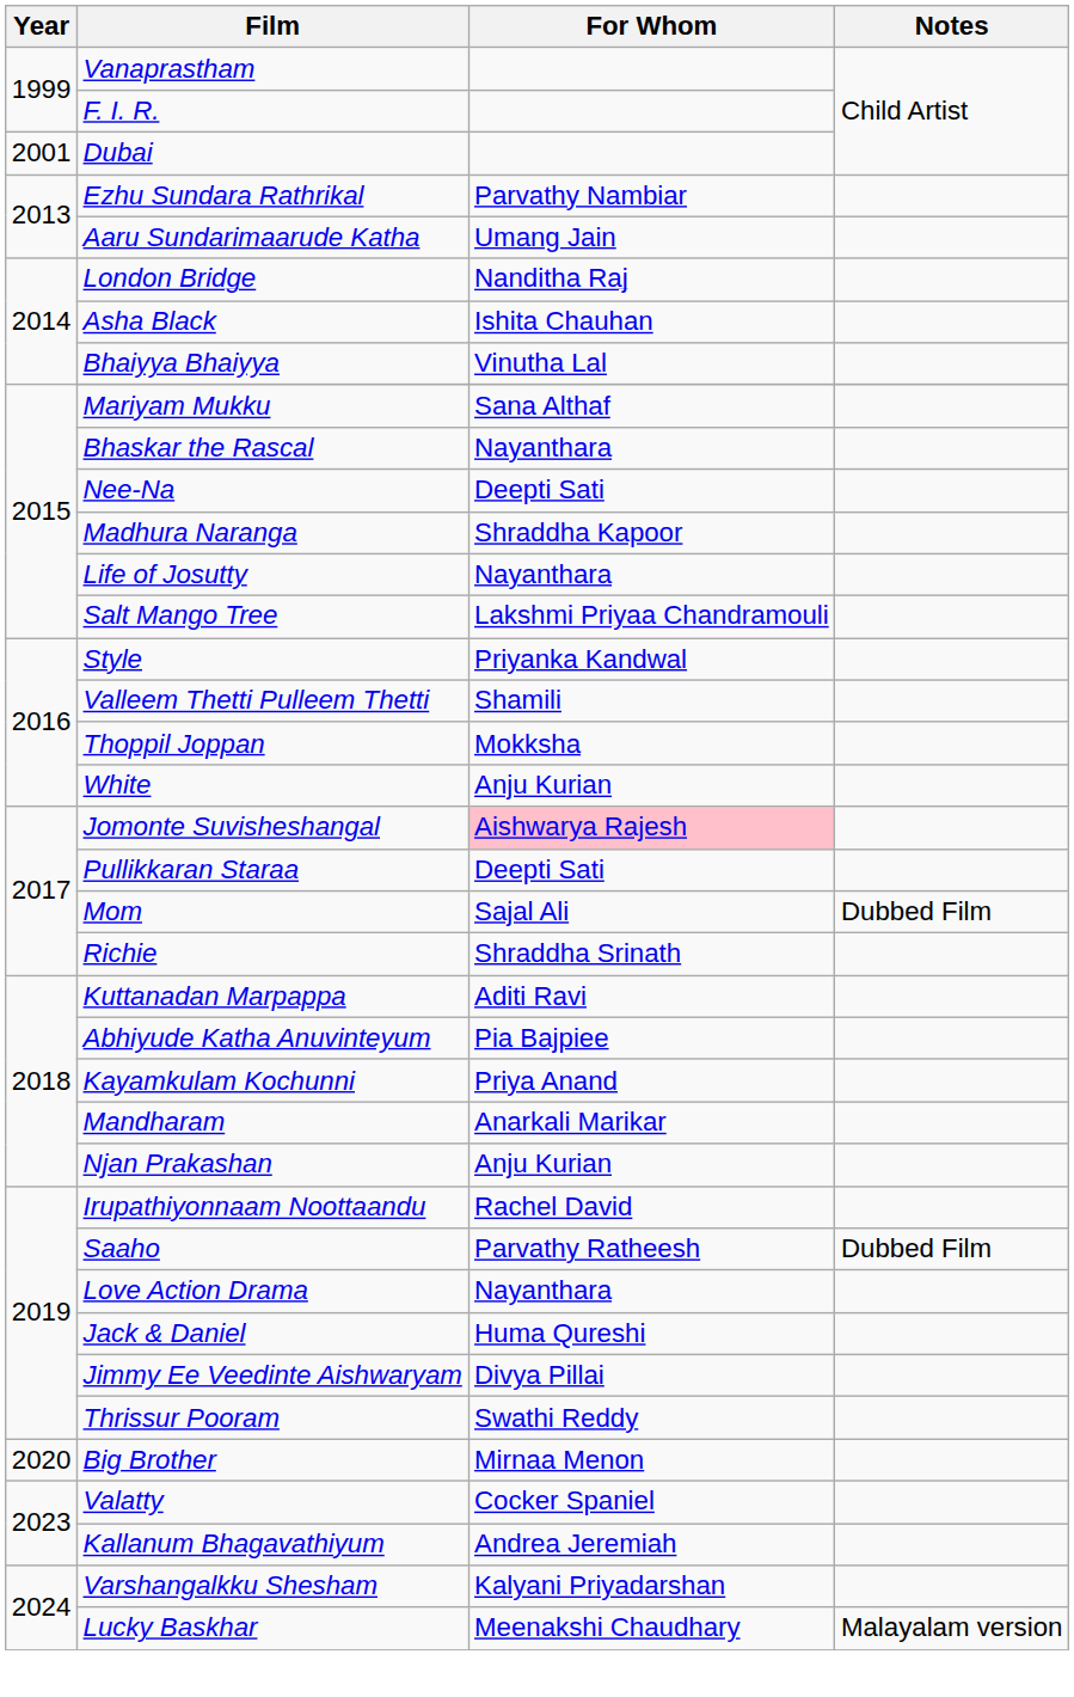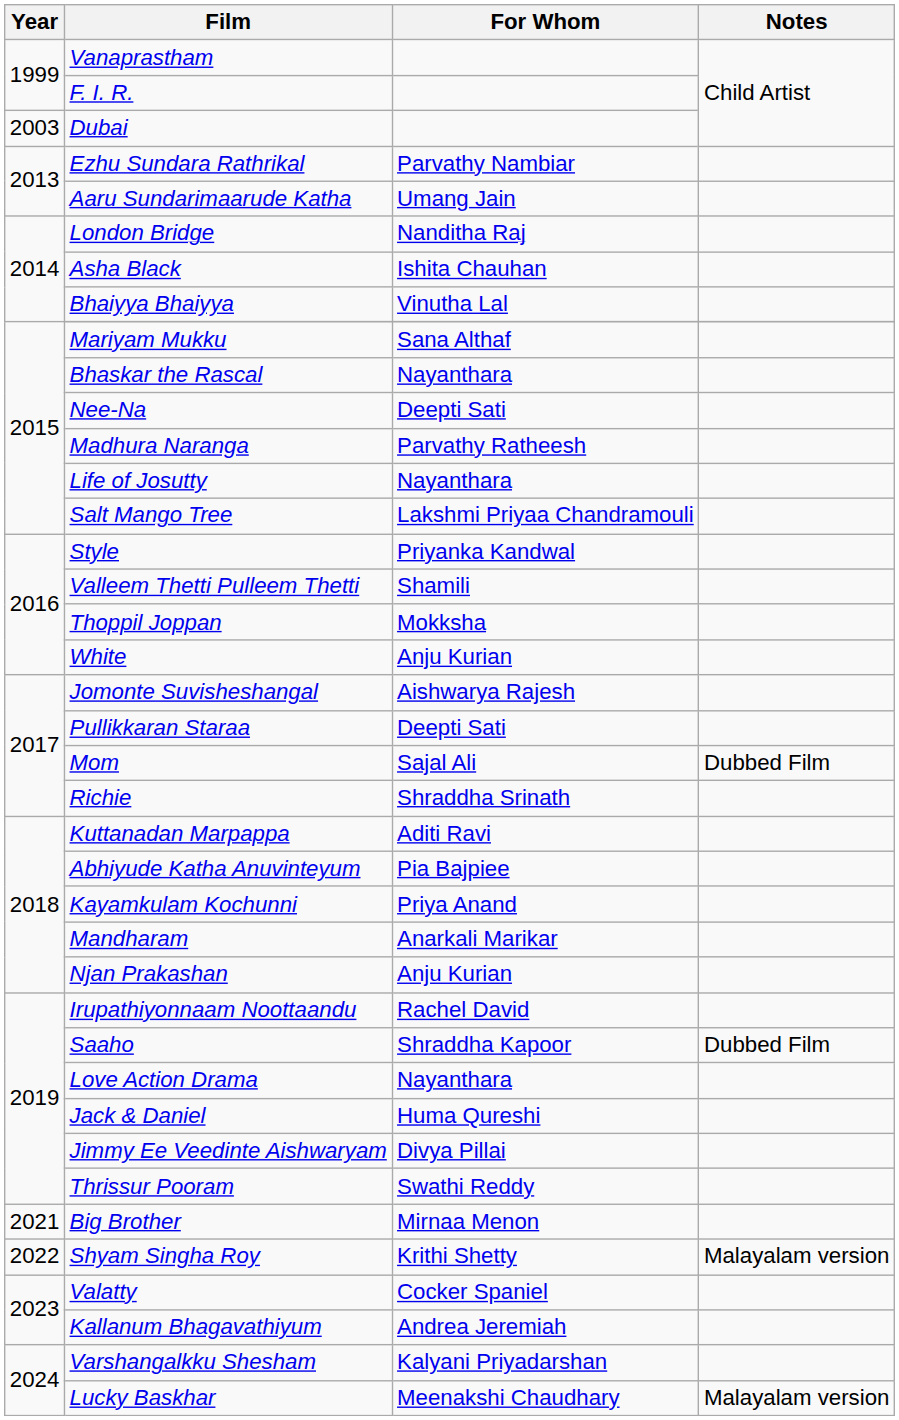 <table class="wikitable sortable">
 <tr>
 <th scope="col">Year</th>
 <th scope="col">Film</th>
 <th scope="col">For Whom</th>
 <th class="unsortable" scope="col">Notes</th>
 </tr>
 <tr>
 <td rowspan="2">1999</td>
 <td><em><a href='#'>Vanaprastham</a></em></td>
 <td></td>
 <td rowspan="3">Child Artist</td>
 </tr>
 <tr>
 <td><em><a href='#'>F. I. R.</a></em></td>
 <td></td>
 </tr>
 <tr>
-<td>2001</td>
+<td>2003</td>
 <td><em><a href='#'>Dubai</a></em></td>
 <td></td>
 </tr>
 <tr>
 <td rowspan="2">2013</td>
 <td><em><a href='#'>Ezhu Sundara Rathrikal</a></em></td>
 <td><a href='#'>Parvathy Nambiar</a></td>
 <td></td>
 </tr>
 <tr>
 <td><em><a href='#'>Aaru Sundarimaarude Katha</a></em></td>
 <td><a href='#'>Umang Jain</a></td>
 <td></td>
 </tr>
 <tr>
 <td rowspan="3">2014</td>
 <td><em><a href='#'>London Bridge</a></em></td>
 <td><a href='#'>Nanditha Raj</a></td>
 <td></td>
 </tr>
 <tr>
 <td><em><a href='#'>Asha Black</a></em></td>
 <td><a href='#'>Ishita Chauhan</a></td>
 <td></td>
 </tr>
 <tr>
 <td><em><a href='#'>Bhaiyya Bhaiyya</a></em></td>
 <td><a href='#'>Vinutha Lal</a></td>
 <td></td>
 </tr>
 <tr>
 <td rowspan="7">2015</td>
 </tr>
 <tr>
 <td><em><a href='#'>Mariyam Mukku</a></em></td>
 <td><a href='#'>Sana Althaf</a></td>
 <td></td>
 </tr>
 <tr>
 <td><em><a href='#'>Bhaskar the Rascal</a></em></td>
 <td><a href='#'>Nayanthara</a></td>
 <td></td>
 </tr>
 <tr>
 <td><em><a href='#'>Nee-Na</a></em></td>
 <td><a href='#'>Deepti Sati</a></td>
 <td></td>
 </tr>
 <tr>
 <td><em><a href='#'>Madhura Naranga</a></em></td>
-<td><a href='#'>Shraddha Kapoor</a></td>
+<td><a href='#'>Parvathy Ratheesh</a></td>
 <td></td>
 </tr>
 <tr>
 <td><em><a href='#'>Life of Josutty</a></em></td>
 <td><a href='#'>Nayanthara</a></td>
 <td></td>
 </tr>
 <tr>
 <td><em><a href='#'>Salt Mango Tree</a></em></td>
 <td><a href='#'>Lakshmi Priyaa Chandramouli</a></td>
 <td></td>
 </tr>
 <tr>
 <td rowspan="4">2016</td>
 <td><em><a href='#'>Style</a></em></td>
 <td><a href='#'>Priyanka Kandwal</a></td>
 <td></td>
 </tr>
 <tr>
 <td><em><a href='#'>Valleem Thetti Pulleem Thetti</a></em></td>
 <td><a href='#'>Shamili</a></td>
 <td></td>
 </tr>
 <tr>
 <td><em><a href='#'>Thoppil Joppan</a></em></td>
 <td><a href='#'>Mokksha</a></td>
 <td></td>
 </tr>
 <tr>
 <td><em><a href='#'>White</a></em></td>
 <td><a href='#'>Anju Kurian</a></td>
 <td></td>
 </tr>
 <tr>
 <td rowspan="4">2017</td>
 <td><em><a href='#'>Jomonte Suvisheshangal</a></em></td>
-<td style="background: pink;"><a href='#'>Aishwarya Rajesh</a></td>
+<td><a href='#'>Aishwarya Rajesh</a></td>
 <td></td>
 </tr>
 <tr>
 <td><em><a href='#'>Pullikkaran Staraa</a></em></td>
 <td><a href='#'>Deepti Sati</a></td>
 <td></td>
 </tr>
 <tr>
 <td><em><a href='#'>Mom</a></em></td>
 <td><a href='#'>Sajal Ali</a></td>
 <td>Dubbed Film</td>
 </tr>
 <tr>
 <td><em><a href='#'>Richie</a></em></td>
 <td><a href='#'>Shraddha Srinath</a></td>
 <td></td>
 </tr>
 <tr>
 <td rowspan="5">2018</td>
 <td><em><a href='#'>Kuttanadan Marpappa</a></em></td>
 <td><a href='#'>Aditi Ravi</a></td>
 <td></td>
 </tr>
 <tr>
 <td><em><a href='#'>Abhiyude Katha Anuvinteyum</a></em></td>
 <td><a href='#'>Pia Bajpiee</a></td>
 <td></td>
 </tr>
 <tr>
 <td><em><a href='#'>Kayamkulam Kochunni</a></em></td>
 <td><a href='#'>Priya Anand</a></td>
 <td></td>
 </tr>
 <tr>
 <td><em><a href='#'>Mandharam</a></em></td>
 <td><a href='#'>Anarkali Marikar</a></td>
 <td></td>
 </tr>
 <tr>
 <td><em><a href='#'>Njan Prakashan</a></em></td>
 <td><a href='#'>Anju Kurian</a></td>
 <td></td>
 </tr>
 <tr>
 <td rowspan="6">2019</td>
 <td><em><a href='#'>Irupathiyonnaam Noottaandu</a></em></td>
 <td><a href='#'>Rachel David</a></td>
 <td></td>
 </tr>
 <tr>
 <td><em><a href='#'>Saaho</a></em></td>
-<td><a href='#'>Parvathy Ratheesh</a></td>
+<td><a href='#'>Shraddha Kapoor</a></td>
 <td>Dubbed Film</td>
 </tr>
 <tr>
 <td><em><a href='#'>Love Action Drama</a></em></td>
 <td><a href='#'>Nayanthara</a></td>
 <td></td>
 </tr>
 <tr>
 <td><em><a href='#'>Jack & Daniel</a></em></td>
 <td><a href='#'>Huma Qureshi</a></td>
 <td></td>
 </tr>
 <tr>
 <td><em><a href='#'>Jimmy Ee Veedinte Aishwaryam</a></em></td>
 <td><a href='#'>Divya Pillai</a></td>
 <td></td>
 </tr>
 <tr>
 <td><em><a href='#'>Thrissur Pooram</a></em></td>
 <td><a href='#'>Swathi Reddy</a></td>
 <td></td>
 </tr>
 <tr>
-<td>2020</td>
+<td>2021</td>
 <td><em><a href='#'>Big Brother</a></em></td>
 <td><a href='#'>Mirnaa Menon</a></td>
 <td></td>
+</tr>
+<tr>
+<td>2022</td>
+<td><em><a href='#'>Shyam Singha Roy</a></em></td>
+<td><a href='#'>Krithi Shetty</a></td>
+<td>Malayalam version</td>
 </tr>
 <tr>
 <td rowspan="2">2023</td>
 <td><em><a href='#'>Valatty</a></em></td>
 <td><a href='#'>Cocker Spaniel</a></td>
 <td></td>
 </tr>
 <tr>
 <td><em><a href='#'>Kallanum Bhagavathiyum</a></em></td>
 <td><a href='#'>Andrea Jeremiah</a></td>
 <td></td>
 </tr>
 <tr>
 <td rowspan="2">2024</td>
 <td><em><a href='#'>Varshangalkku Shesham</a></em></td>
 <td><a href='#'>Kalyani Priyadarshan</a></td>
 <td></td>
 </tr>
 <tr>
 <td><em><a href='#'>Lucky Baskhar</a></em></td>
 <td><a href='#'>Meenakshi Chaudhary</a></td>
 <td>Malayalam version</td>
 </tr>
 </table>
